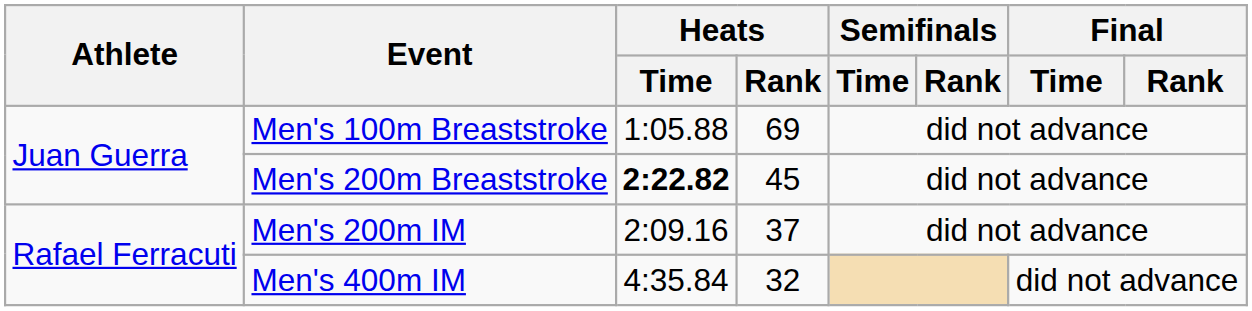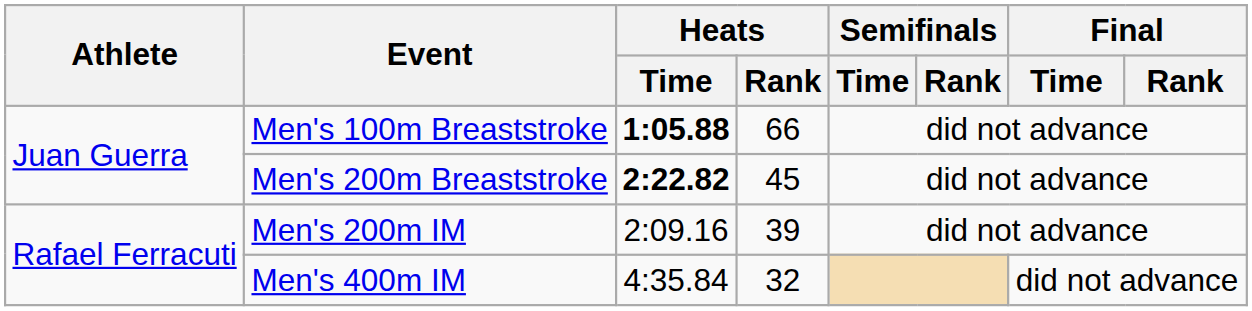 <table class=wikitable style="font-size:90%">
 <tr>
 <th rowspan="2">Athlete</th>
 <th rowspan="2">Event</th>
 <th colspan="2">Heats</th>
 <th colspan="2">Semifinals</th>
 <th colspan="2">Final</th>
 </tr>
 <tr>
 <th>Time</th>
 <th>Rank</th>
 <th>Time</th>
 <th>Rank</th>
 <th>Time</th>
 <th>Rank</th>
 </tr>
 <tr>
 <td rowspan="2"><a href='#'>Juan Guerra</a></td>
 <td><a href='#'>Men's 100m Breaststroke</a></td>
-<td align=center>1:05.88</td>
-<td align=center>69</td>
+<td align=center><strong>1:05.88</strong></td>
+<td align=center>66</td>
 <td align=center colspan=4>did not advance</td>
 </tr>
 <tr>
 <td><a href='#'>Men's 200m Breaststroke</a></td>
 <td align=center><strong>2:22.82</strong></td>
 <td align=center>45</td>
 <td align=center colspan=4>did not advance</td>
 </tr>
 <tr>
 <td rowspan="2"><a href='#'>Rafael Ferracuti</a></td>
 <td><a href='#'>Men's 200m IM</a></td>
 <td align=center>2:09.16</td>
-<td align=center>37</td>
+<td align=center>39</td>
 <td align=center colspan=4>did not advance</td>
 </tr>
 <tr>
 <td><a href='#'>Men's 400m IM</a></td>
 <td align=center>4:35.84</td>
 <td align=center>32</td>
 <td colspan= 2 bgcolor="wheat"></td>
 <td align=center colspan=2>did not advance</td>
 </tr>
 </table>
